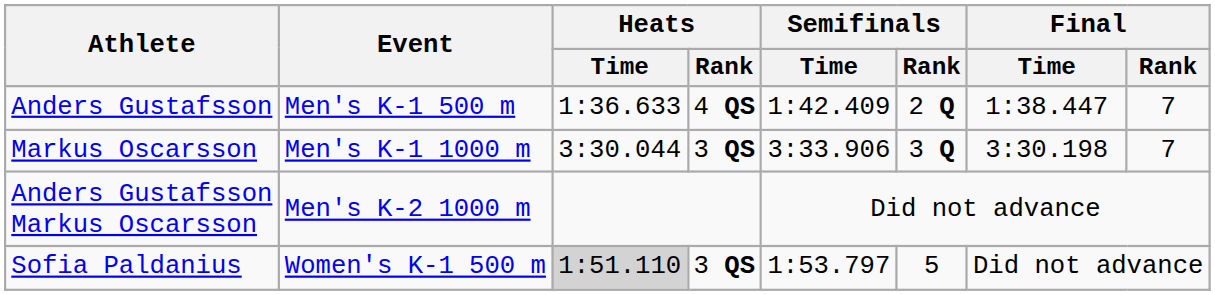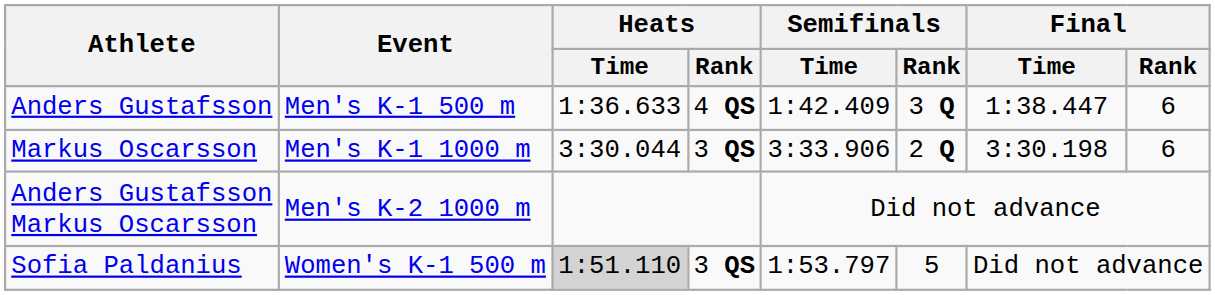 <table class="wikitable" style="font-size:90%">
 <tr>
 <th rowspan=2>Athlete</th>
 <th rowspan=2>Event</th>
 <th colspan=2>Heats</th>
 <th colspan=2>Semifinals</th>
 <th colspan=2>Final</th>
 </tr>
 <tr style="font-size:95%">
 <th>Time</th>
 <th>Rank</th>
 <th>Time</th>
 <th>Rank</th>
 <th>Time</th>
 <th>Rank</th>
 </tr>
 <tr align=center>
 <td align=left><a href='#'>Anders Gustafsson</a></td>
 <td align=left><a href='#'>Men's K-1 500 m</a></td>
 <td>1:36.633</td>
 <td>4 <strong>QS</strong></td>
 <td>1:42.409</td>
-<td>2 <strong>Q</strong></td>
+<td>3 <strong>Q</strong></td>
 <td>1:38.447</td>
-<td>7</td>
+<td>6</td>
 </tr>
 <tr align=center>
 <td align=left><a href='#'>Markus Oscarsson</a></td>
 <td align=left><a href='#'>Men's K-1 1000 m</a></td>
 <td>3:30.044</td>
 <td>3 <strong>QS</strong></td>
 <td>3:33.906</td>
-<td>3 <strong>Q</strong></td>
+<td>2 <strong>Q</strong></td>
 <td>3:30.198</td>
-<td>7</td>
+<td>6</td>
 </tr>
 <tr align=center>
 <td align=left><a href='#'>Anders Gustafsson</a> <br> <a href='#'>Markus Oscarsson</a></td>
 <td align=left><a href='#'>Men's K-2 1000 m</a></td>
 <td colspan=2></td>
 <td colspan=4>Did not advance</td>
 </tr>
 <tr align=center>
 <td align=left><a href='#'>Sofia Paldanius</a></td>
 <td align=left><a href='#'>Women's K-1 500 m</a></td>
 <td style="background: lightgrey;">1:51.110</td>
 <td>3 <strong>QS</strong></td>
 <td>1:53.797</td>
 <td>5</td>
 <td colspan=2>Did not advance</td>
 </tr>
 </table>
